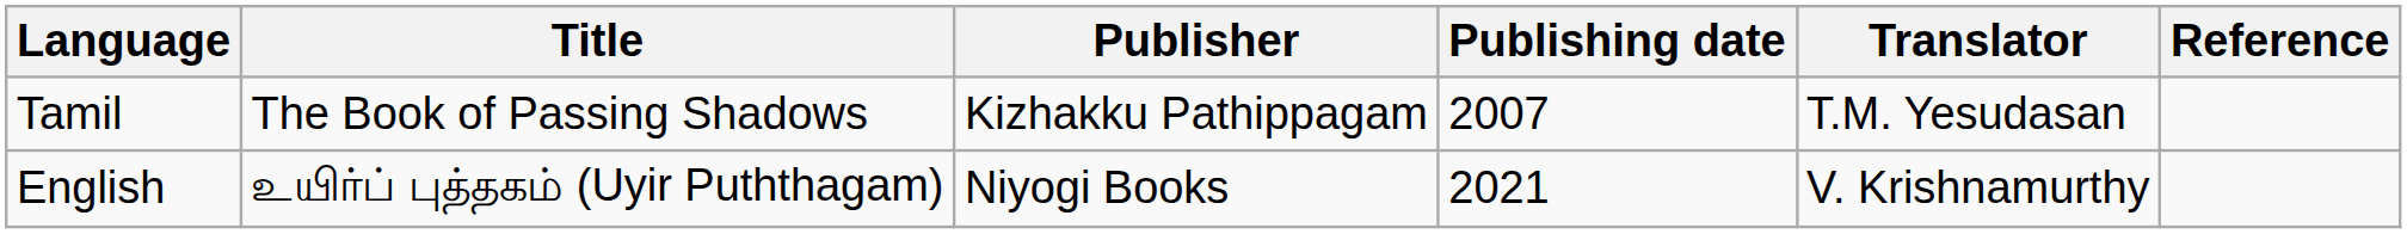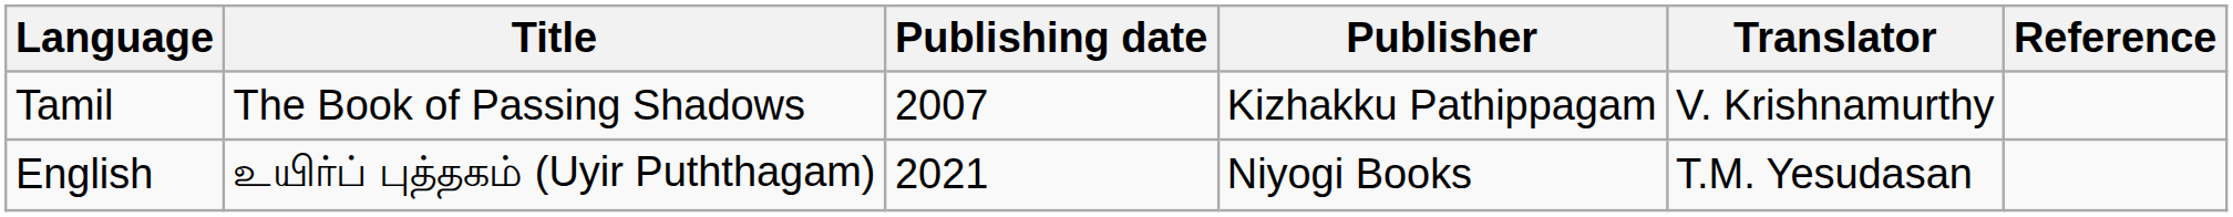 <table class="wikitable">
 <tr>
 <th>Language</th>
 <th>Title</th>
+<th>Publishing date</th>
 <th>Publisher</th>
-<th>Publishing date</th>
 <th>Translator</th>
 <th>Reference</th>
 </tr>
 <tr>
 <td>Tamil</td>
 <td>The Book of Passing Shadows</td>
+<td>2007</td>
 <td>Kizhakku Pathippagam</td>
-<td>2007</td>
-<td>T.M. Yesudasan</td>
+<td>V. Krishnamurthy</td>
 <td></td>
 </tr>
 <tr>
 <td>English</td>
 <td>உயிர்ப் புத்தகம் (Uyir Puththagam)</td>
+<td>2021</td>
 <td>Niyogi Books</td>
-<td>2021</td>
-<td>V. Krishnamurthy</td>
+<td>T.M. Yesudasan</td>
 <td></td>
 </tr>
 </table>
